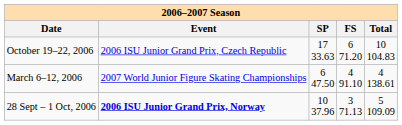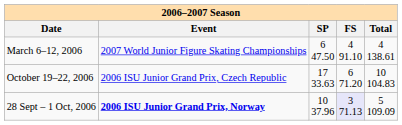 <table class="wikitable">
 <tr>
 <td colspan="5" style="background-color: #ffdead" align="center"><strong>2006–2007 Season </strong></td>
 </tr>
 <tr>
 <th>Date</th>
 <th>Event</th>
 <th>SP</th>
 <th>FS</th>
 <th>Total</th>
 </tr>
 <tr>
+<td>March 6–12, 2006</td>
+<td><a href='#'>2007 World Junior Figure Skating Championships</a></td>
+<td align="center">6<br> 47.50</td>
+<td align="center">4<br> 91.10</td>
+<td align="center">4<br> 138.61</td>
+</tr>
+<tr>
 <td>October 19–22, 2006</td>
 <td><a href='#'>2006 ISU Junior Grand Prix, Czech Republic</a></td>
 <td align="center">17<br> 33.63</td>
 <td align="center">6<br> 71.20</td>
 <td align="center">10<br> 104.83</td>
 </tr>
 <tr>
-<td>March 6–12, 2006</td>
-<td><a href='#'>2007 World Junior Figure Skating Championships</a></td>
-<td align="center">6<br> 47.50</td>
-<td align="center">4<br> 91.10</td>
-<td align="center">4<br> 138.61</td>
-</tr>
-<tr>
 <td>28 Sept – 1 Oct, 2006</td>
 <td><strong><a href='#'>2006 ISU Junior Grand Prix, Norway</a></strong></td>
 <td align="center">10<br> 37.96</td>
-<td align="center">3<br> 71.13</td>
+<td align="center" style="background: lavender;">3<br> 71.13</td>
 <td align="center">5<br> 109.09</td>
 </tr>
 </table>
